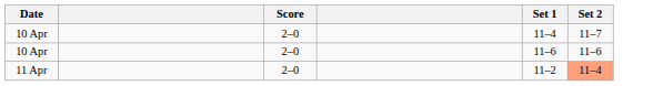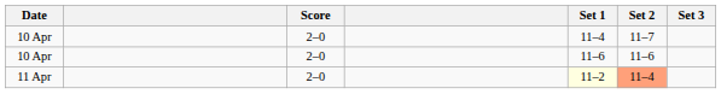 <table class="wikitable" style="text-align: center; font-size:90% ">
 <tr>
 <th width="60">Date</th>
 <th align="right" width="250"></th>
 <th width="60">Score</th>
 <th align="left" width="250"></th>
 <th width="50">Set 1</th>
 <th width="50">Set 2</th>
+<th width="50">Set 3</th>
 </tr>
 <tr>
 <td>10 Apr</td>
 <td align=left><strong><br></strong></td>
 <td align=center>2–0</td>
 <td align=left><br></td>
 <td>11–4</td>
 <td>11–7</td>
+<td></td>
 </tr>
 <tr>
 <td>10 Apr</td>
 <td align=left><strong><br></strong></td>
 <td align=center>2–0</td>
 <td align=left><br></td>
 <td>11–6</td>
 <td>11–6</td>
+<td></td>
 </tr>
 <tr>
 <td>11 Apr</td>
 <td align=left><strong><br></strong></td>
 <td align=center>2–0</td>
 <td align=left><br></td>
-<td>11–2</td>
+<td style="background: lightyellow;">11–2</td>
 <td style="background: lightsalmon;">11–4</td>
+<td></td>
 </tr>
 </table>
